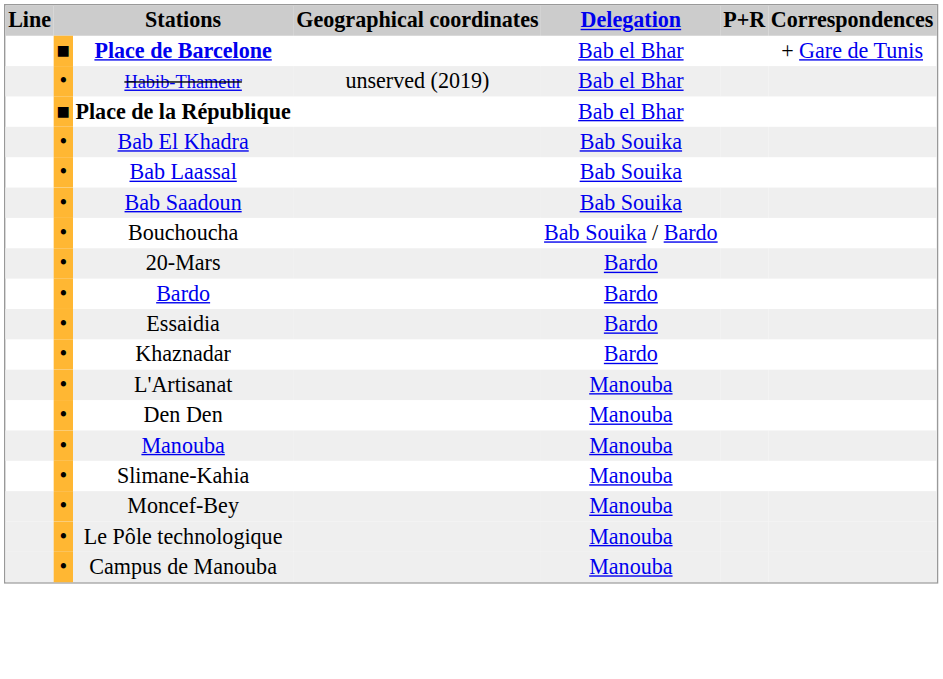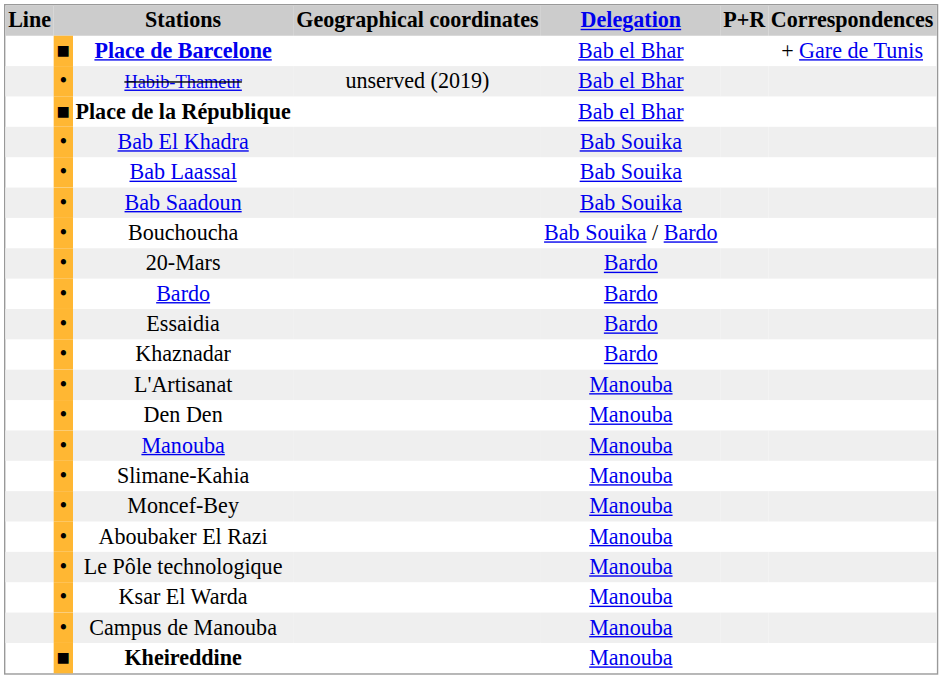 <table class="mw-collapsible" style="border: 1px solid #999; background-color:#FFFFFF; text-align: center" cellspacing="0" cellpadding="2" border="0">
 <tr bgcolor="#CCCCCC">
 <th>Line </th>
 <th></th>
 <th>Stations</th>
 <th>Geographical coordinates</th>
 <th><a href='#'>Delegation</a></th>
 <th>P+R</th>
 <th>Correspondences</th>
 </tr>
 <tr>
 <td></td>
 <td bgcolor="#ffb733"><span>■</span></td>
 <td><a href='#'><strong>Place de Barcelone</strong></a></td>
 <td></td>
 <td><a href='#'>Bab el Bhar</a></td>
 <td></td>
 <td> + <a href='#'>Gare de Tunis</a></td>
 </tr>
 <tr bgcolor="#efefef">
 <td></td>
 <td bgcolor="#ffb733"><span>•</span></td>
 <td><small><s><a href='#'>Habib-Thameur</a></s></small></td>
 <td>unserved (2019)</td>
 <td><a href='#'>Bab el Bhar</a></td>
 <td></td>
 <td></td>
 </tr>
 <tr>
 <td></td>
 <td bgcolor="#ffb733"><span>■</span></td>
 <td><strong>Place de la République</strong></td>
 <td></td>
 <td><a href='#'>Bab el Bhar</a></td>
 <td></td>
 <td></td>
 </tr>
 <tr bgcolor="#efefef">
 <td></td>
 <td bgcolor="#ffb733"><span>•</span></td>
 <td><a href='#'>Bab El Khadra</a></td>
 <td></td>
 <td><a href='#'>Bab Souika</a></td>
 <td></td>
 <td></td>
 </tr>
 <tr>
 <td></td>
 <td bgcolor="#ffb733"><span>•</span></td>
 <td><a href='#'>Bab Laassal</a></td>
 <td></td>
 <td><a href='#'>Bab Souika</a></td>
 <td></td>
 <td></td>
 </tr>
 <tr bgcolor="#efefef">
 <td></td>
 <td bgcolor="#ffb733"><span>•</span></td>
 <td><a href='#'>Bab Saadoun</a></td>
 <td></td>
 <td><a href='#'>Bab Souika</a></td>
 <td></td>
 <td></td>
 </tr>
 <tr>
 <td></td>
 <td bgcolor="#ffb733"><span>•</span></td>
 <td>Bouchoucha</td>
 <td></td>
 <td><a href='#'>Bab Souika</a> / <a href='#'>Bardo</a></td>
 <td></td>
 <td></td>
 </tr>
 <tr bgcolor="#efefef">
 <td></td>
 <td bgcolor="#ffb733"><span>•</span></td>
 <td>20-Mars</td>
 <td></td>
 <td><a href='#'>Bardo</a></td>
 <td></td>
 <td></td>
 </tr>
 <tr>
 <td></td>
 <td bgcolor="#ffb733"><span>•</span></td>
 <td><a href='#'>Bardo</a></td>
 <td></td>
 <td><a href='#'>Bardo</a></td>
 <td></td>
 <td></td>
 </tr>
 <tr bgcolor="#efefef">
 <td></td>
 <td bgcolor="#ffb733"><span>•</span></td>
 <td>Essaidia</td>
 <td></td>
 <td><a href='#'>Bardo</a></td>
 <td></td>
 <td></td>
 </tr>
 <tr>
 <td></td>
 <td bgcolor="#ffb733"><span>•</span></td>
 <td>Khaznadar</td>
 <td></td>
 <td><a href='#'>Bardo</a></td>
 <td></td>
 <td></td>
 </tr>
 <tr bgcolor="#efefef">
 <td></td>
 <td bgcolor="#ffb733"><span>•</span></td>
 <td>L'Artisanat</td>
 <td></td>
 <td><a href='#'>Manouba</a></td>
 <td></td>
 <td></td>
 </tr>
 <tr>
 <td></td>
 <td bgcolor="#ffb733"><span>•</span></td>
 <td>Den Den</td>
 <td></td>
 <td><a href='#'>Manouba</a></td>
 <td></td>
 <td></td>
 </tr>
 <tr bgcolor="#efefef">
 <td></td>
 <td bgcolor="#ffb733"><span>•</span></td>
 <td><a href='#'>Manouba</a></td>
 <td></td>
 <td><a href='#'>Manouba</a></td>
 <td></td>
 <td></td>
 </tr>
 <tr>
 <td></td>
 <td bgcolor="#ffb733"><span>•</span></td>
 <td>Slimane-Kahia</td>
 <td></td>
 <td><a href='#'>Manouba</a></td>
 <td></td>
 <td></td>
 </tr>
 <tr bgcolor="#efefef">
 <td></td>
 <td bgcolor="#ffb733"><span>•</span></td>
 <td>Moncef-Bey</td>
 <td></td>
 <td><a href='#'>Manouba</a></td>
 <td></td>
 <td></td>
 </tr>
+<tr>
+<td></td>
+<td bgcolor="#ffb733"><span>•</span></td>
+<td>Aboubaker El Razi</td>
+<td></td>
+<td><a href='#'>Manouba</a></td>
+<td></td>
+<td></td>
+</tr>
 <tr bgcolor="#efefef">
 <td></td>
 <td bgcolor="#ffb733"><span>•</span></td>
 <td>Le Pôle technologique</td>
+<td></td>
+<td><a href='#'>Manouba</a></td>
+<td></td>
+<td></td>
+</tr>
+<tr>
+<td></td>
+<td bgcolor="#ffb733"><span>•</span></td>
+<td>Ksar El Warda</td>
 <td></td>
 <td><a href='#'>Manouba</a></td>
 <td></td>
 <td></td>
 </tr>
 <tr bgcolor="#efefef">
 <td></td>
 <td bgcolor="#ffb733"><span>•</span></td>
 <td>Campus de Manouba</td>
 <td></td>
 <td><a href='#'>Manouba</a></td>
 <td></td>
 <td></td>
 </tr>
+<tr>
+<td></td>
+<td bgcolor="#ffb733"><span>■</span></td>
+<td><strong>Kheireddine</strong></td>
+<td></td>
+<td><a href='#'>Manouba</a></td>
+<td></td>
+<td></td>
+</tr>
 </table>
